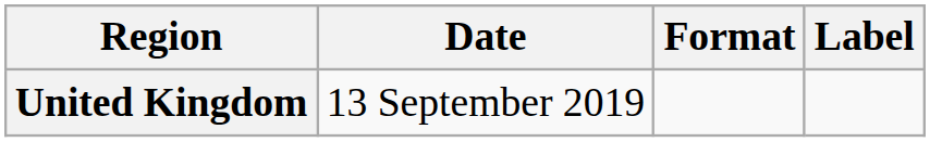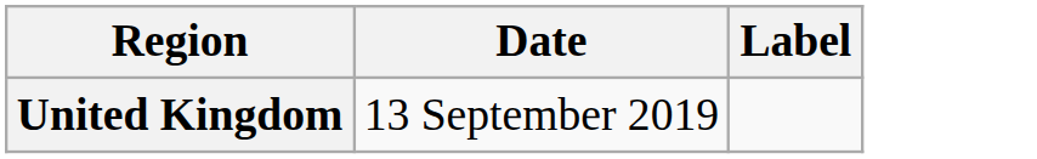 <table class="wikitable plainrowheaders" style="text-align:center">
 <tr>
 <th>Region</th>
 <th>Date</th>
-<th>Format</th>
 <th>Label</th>
 </tr>
 <tr>
 <th scope="row">United Kingdom</th>
 <td>13 September 2019</td>
 <td></td>
-<td></td>
 </tr>
 </table>
